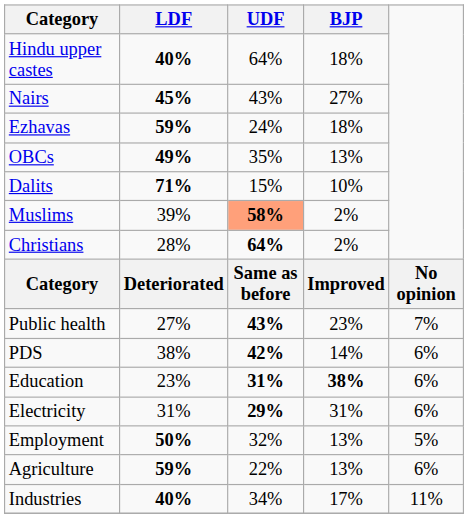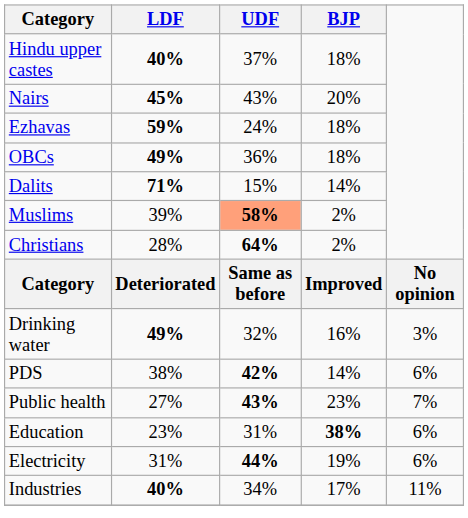 <table class="wikitable" border="1" style = "float: left; width:400px">
 <tr>
 <th>Category</th>
 <th><a href='#'>LDF</a></th>
 <th><a href='#'>UDF</a></th>
 <th><a href='#'>BJP</a></th>
 </tr>
 <tr>
 <td><a href='#'>Hindu upper castes</a></td>
 <td align = "center"><strong>40%</strong></td>
-<td align = "center">64%</td>
+<td align = "center">37%</td>
 <td align = "center">18%</td>
 </tr>
 <tr>
 <td><a href='#'>Nairs</a></td>
 <td align = "center"><strong>45%</strong></td>
 <td align = "center">43%</td>
-<td align = "center">27%</td>
+<td align = "center">20%</td>
 </tr>
 <tr>
 <td><a href='#'>Ezhavas</a></td>
 <td align = "center"><strong>59%</strong></td>
 <td align = "center">24%</td>
 <td align = "center">18%</td>
 </tr>
 <tr>
 <td><a href='#'>OBCs</a></td>
 <td align = "center"><strong>49%</strong></td>
-<td align = "center">35%</td>
-<td align = "center">13%</td>
+<td align = "center">36%</td>
+<td align = "center">18%</td>
 </tr>
 <tr>
 <td><a href='#'>Dalits</a></td>
 <td align = "center"><strong>71%</strong></td>
 <td align = "center">15%</td>
-<td align = "center">10%</td>
+<td align = "center">14%</td>
 </tr>
 <tr>
 <td><a href='#'>Muslims</a></td>
 <td align = "center">39%</td>
 <td align = "center" style="background: lightsalmon;"><strong>58%</strong></td>
 <td align = "center">2%</td>
 </tr>
 <tr>
 <td><a href='#'>Christians</a></td>
 <td align = "center">28%</td>
 <td align = "center"><strong>64%</strong></td>
 <td align = "center">2%</td>
 </tr>
 <tr>
 <th>Category</th>
 <th>Deteriorated</th>
 <th>Same as before</th>
 <th>Improved</th>
 <th>No opinion</th>
 </tr>
 <tr>
-<td>Public health</td>
-<td align = "center">27%</td>
-<td align = "center"><strong>43%</strong></td>
-<td align = "center">23%</td>
-<td align = "center">7%</td>
+<td>Drinking water</td>
+<td align = "center"><strong>49%</strong></td>
+<td align = "center">32%</td>
+<td align = "center">16%</td>
+<td align = "center">3%</td>
 </tr>
 <tr>
 <td>PDS</td>
 <td align = "center">38%</td>
 <td align = "center"><strong>42%</strong></td>
 <td align = "center">14%</td>
 <td align = "center">6%</td>
 </tr>
 <tr>
+<td>Public health</td>
+<td align = "center">27%</td>
+<td align = "center"><strong>43%</strong></td>
+<td align = "center">23%</td>
+<td align = "center">7%</td>
+</tr>
+<tr>
 <td>Education</td>
 <td align = "center">23%</td>
-<td align = "center"><strong>31%</strong></td>
+<td align = "center">31%</td>
 <td align = "center"><strong>38%</strong></td>
 <td align = "center">6%</td>
 </tr>
 <tr>
 <td>Electricity</td>
 <td align = "center">31%</td>
-<td align = "center"><strong>29%</strong></td>
-<td align = "center">31%</td>
-<td align = "center">6%</td>
-</tr>
-<tr>
-<td>Employment</td>
-<td align = "center"><strong>50%</strong></td>
-<td align = "center">32%</td>
-<td align = "center">13%</td>
-<td align = "center">5%</td>
-</tr>
-<tr>
-<td>Agriculture</td>
-<td align = "center"><strong>59%</strong></td>
-<td align = "center">22%</td>
-<td align = "center">13%</td>
+<td align = "center"><strong>44%</strong></td>
+<td align = "center">19%</td>
 <td align = "center">6%</td>
 </tr>
 <tr>
 <td>Industries</td>
 <td align = "center"><strong>40%</strong></td>
 <td align = "center">34%</td>
 <td align = "center">17%</td>
 <td align = "center">11%</td>
 </tr>
 <tr>
 </tr>
 </table>
